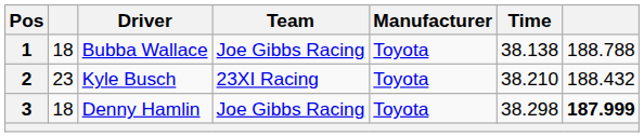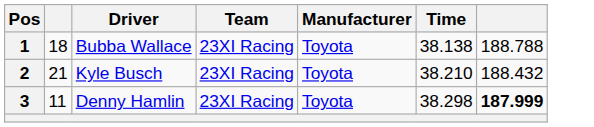 <table class="wikitable" style="font-size:95%">
 <tr>
 <th>Pos</th>
 <th></th>
 <th>Driver</th>
 <th>Team</th>
 <th>Manufacturer</th>
 <th>Time</th>
 <th></th>
 </tr>
 <tr>
 <th>1</th>
 <td>18</td>
 <td><a href='#'>Bubba Wallace</a></td>
-<td><a href='#'>Joe Gibbs Racing</a></td>
+<td><a href='#'>23XI Racing</a></td>
 <td><a href='#'>Toyota</a></td>
 <td>38.138</td>
 <td>188.788</td>
 </tr>
 <tr>
 <th>2</th>
-<td>23</td>
+<td>21</td>
 <td><a href='#'>Kyle Busch</a></td>
 <td><a href='#'>23XI Racing</a></td>
 <td><a href='#'>Toyota</a></td>
 <td>38.210</td>
 <td>188.432</td>
 </tr>
 <tr>
 <th>3</th>
-<td>18</td>
+<td>11</td>
 <td><a href='#'>Denny Hamlin</a></td>
-<td><a href='#'>Joe Gibbs Racing</a></td>
+<td><a href='#'>23XI Racing</a></td>
 <td><a href='#'>Toyota</a></td>
 <td>38.298</td>
 <td><strong>187.999</strong></td>
 </tr>
 <tr>
 <th colspan="7"></th>
 </tr>
 </table>
